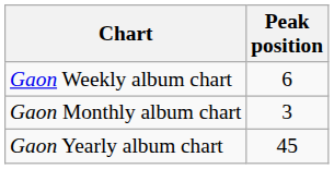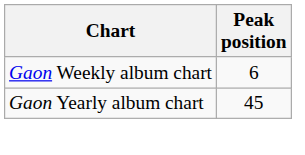 <table class="wikitable sortable">
 <tr>
 <th>Chart</th>
 <th>Peak<br>position</th>
 </tr>
 <tr>
 <td><em><a href='#'>Gaon</a></em> Weekly album chart</td>
 <td align="center">6</td>
 </tr>
 <tr>
-<td><em>Gaon</em> Monthly album chart</td>
-<td align="center">3</td>
-</tr>
-<tr>
 <td><em>Gaon</em> Yearly album chart</td>
 <td align="center">45</td>
 </tr>
 </table>
